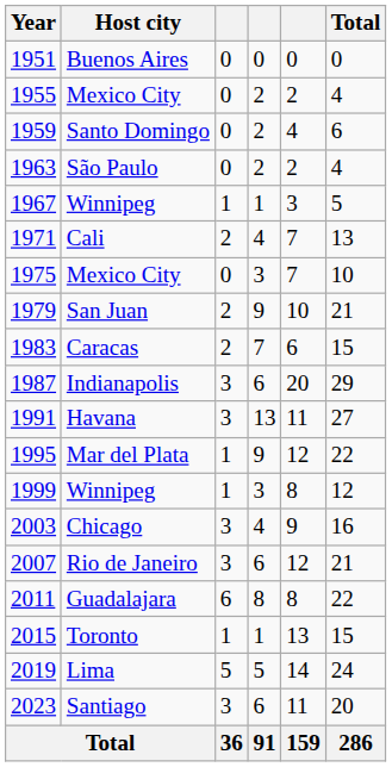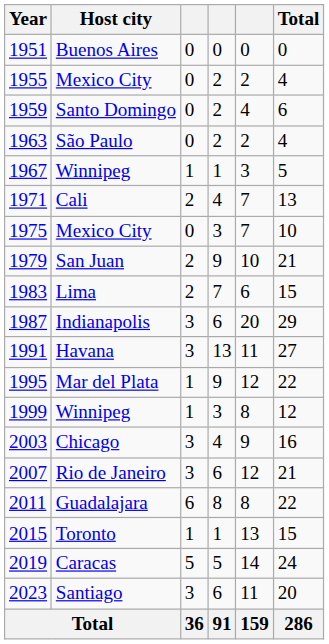 <table class="wikitable sortable">
 <tr>
 <th>Year</th>
 <th>Host city</th>
 <th></th>
 <th></th>
 <th></th>
 <th>Total</th>
 </tr>
 <tr>
 <td><a href='#'>1951</a></td>
 <td><a href='#'>Buenos Aires</a></td>
 <td>0</td>
 <td>0</td>
 <td>0</td>
 <td>0</td>
 </tr>
 <tr>
 <td><a href='#'>1955</a></td>
 <td><a href='#'>Mexico City</a></td>
 <td>0</td>
 <td>2</td>
 <td>2</td>
 <td>4</td>
 </tr>
 <tr>
 <td><a href='#'>1959</a></td>
 <td><a href='#'>Santo Domingo</a></td>
 <td>0</td>
 <td>2</td>
 <td>4</td>
 <td>6</td>
 </tr>
 <tr>
 <td><a href='#'>1963</a></td>
 <td><a href='#'>São Paulo</a></td>
 <td>0</td>
 <td>2</td>
 <td>2</td>
 <td>4</td>
 </tr>
 <tr>
 <td><a href='#'>1967</a></td>
 <td><a href='#'>Winnipeg</a></td>
 <td>1</td>
 <td>1</td>
 <td>3</td>
 <td>5</td>
 </tr>
 <tr>
 <td><a href='#'>1971</a></td>
 <td><a href='#'>Cali</a></td>
 <td>2</td>
 <td>4</td>
 <td>7</td>
 <td>13</td>
 </tr>
 <tr>
 <td><a href='#'>1975</a></td>
 <td><a href='#'>Mexico City</a></td>
 <td>0</td>
 <td>3</td>
 <td>7</td>
 <td>10</td>
 </tr>
 <tr>
 <td><a href='#'>1979</a></td>
 <td><a href='#'>San Juan</a></td>
 <td>2</td>
 <td>9</td>
 <td>10</td>
 <td>21</td>
 </tr>
 <tr>
 <td><a href='#'>1983</a></td>
-<td><a href='#'>Caracas</a></td>
+<td><a href='#'>Lima</a></td>
 <td>2</td>
 <td>7</td>
 <td>6</td>
 <td>15</td>
 </tr>
 <tr>
 <td><a href='#'>1987</a></td>
 <td><a href='#'>Indianapolis</a></td>
 <td>3</td>
 <td>6</td>
 <td>20</td>
 <td>29</td>
 </tr>
 <tr>
 <td><a href='#'>1991</a></td>
 <td><a href='#'>Havana</a></td>
 <td>3</td>
 <td>13</td>
 <td>11</td>
 <td>27</td>
 </tr>
 <tr>
 <td><a href='#'>1995</a></td>
 <td><a href='#'>Mar del Plata</a></td>
 <td>1</td>
 <td>9</td>
 <td>12</td>
 <td>22</td>
 </tr>
 <tr>
 <td><a href='#'>1999</a></td>
 <td><a href='#'>Winnipeg</a></td>
 <td>1</td>
 <td>3</td>
 <td>8</td>
 <td>12</td>
 </tr>
 <tr>
 <td><a href='#'>2003</a></td>
 <td><a href='#'>Chicago</a></td>
 <td>3</td>
 <td>4</td>
 <td>9</td>
 <td>16</td>
 </tr>
 <tr>
 <td><a href='#'>2007</a></td>
 <td><a href='#'>Rio de Janeiro</a></td>
 <td>3</td>
 <td>6</td>
 <td>12</td>
 <td>21</td>
 </tr>
 <tr>
 <td><a href='#'>2011</a></td>
 <td><a href='#'>Guadalajara</a></td>
 <td>6</td>
 <td>8</td>
 <td>8</td>
 <td>22</td>
 </tr>
 <tr>
 <td><a href='#'>2015</a></td>
 <td><a href='#'>Toronto</a></td>
 <td>1</td>
 <td>1</td>
 <td>13</td>
 <td>15</td>
 </tr>
 <tr>
 <td><a href='#'>2019</a></td>
-<td><a href='#'>Lima</a></td>
+<td><a href='#'>Caracas</a></td>
 <td>5</td>
 <td>5</td>
 <td>14</td>
 <td>24</td>
 </tr>
 <tr>
 <td><a href='#'>2023</a></td>
 <td><a href='#'>Santiago</a></td>
 <td>3</td>
 <td>6</td>
 <td>11</td>
 <td>20</td>
 </tr>
 <tr>
 <th colspan="2">Total</th>
 <th>36</th>
 <th>91</th>
 <th>159</th>
 <th>286</th>
 </tr>
 </table>
